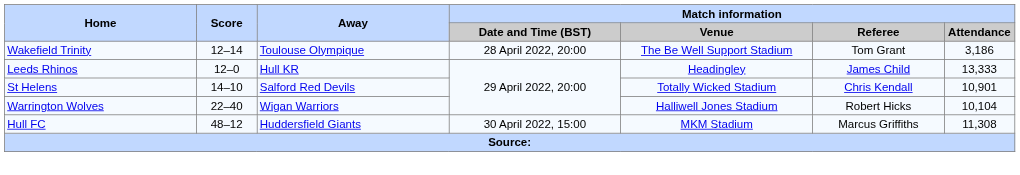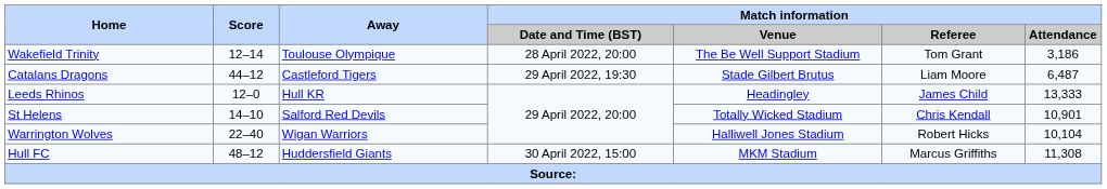 <table border=1 style="border-collapse:collapse; font-size:90%; text-align:center;" cellpadding=3 cellspacing=0 width=100%>
 <tr style="background:#C1D8ff;">
 <th scope="col" rowspan=2 width=19%>Home</th>
 <th scope="col" rowspan=2 width=6%>Score</th>
 <th scope="col" rowspan=2 width=19%>Away</th>
 <th colspan=4>Match information</th>
 </tr>
 <tr style="background:#CCCCCC;">
 <th scope="col" width=17%>Date and Time (BST)</th>
 <th scope="col" width=19%>Venue</th>
 <th scope="col" width=13%>Referee</th>
 <th scope="col" width=7%>Attendance</th>
 </tr>
 <tr style="background:#F5FAFF;">
 <td style="text-align:left;"> <a href='#'>Wakefield Trinity</a></td>
 <td>12–14</td>
 <td style="text-align:left;"> <a href='#'>Toulouse Olympique</a></td>
 <td>28 April 2022, 20:00</td>
 <td><a href='#'>The Be Well Support Stadium</a></td>
 <td>Tom Grant</td>
 <td>3,186</td>
+</tr>
+<tr style="background:#F5FAFF;">
+<td style="text-align:left;"> <a href='#'>Catalans Dragons</a></td>
+<td>44–12</td>
+<td style="text-align:left;"> <a href='#'>Castleford Tigers</a></td>
+<td>29 April 2022, 19:30</td>
+<td><a href='#'>Stade Gilbert Brutus</a></td>
+<td>Liam Moore</td>
+<td>6,487</td>
 </tr>
 <tr style="background:#F5FAFF;">
 <td style="text-align:left;"> <a href='#'>Leeds Rhinos</a></td>
 <td>12–0</td>
 <td style="text-align:left;"> <a href='#'>Hull KR</a></td>
 <td rowspan=3>29 April 2022, 20:00</td>
 <td><a href='#'>Headingley</a></td>
 <td><a href='#'>James Child</a></td>
 <td>13,333</td>
 </tr>
 <tr style="background:#F5FAFF;">
 <td style="text-align:left;"> <a href='#'>St Helens</a></td>
 <td>14–10</td>
 <td style="text-align:left;"> <a href='#'>Salford Red Devils</a></td>
 <td><a href='#'>Totally Wicked Stadium</a></td>
 <td><a href='#'>Chris Kendall</a></td>
 <td>10,901</td>
 </tr>
 <tr style="background:#F5FAFF;">
 <td style="text-align:left;"> <a href='#'>Warrington Wolves</a></td>
 <td>22–40</td>
 <td style="text-align:left;"> <a href='#'>Wigan Warriors</a></td>
 <td><a href='#'>Halliwell Jones Stadium</a></td>
 <td>Robert Hicks</td>
 <td>10,104</td>
 </tr>
 <tr style="background:#F5FAFF;">
 <td style="text-align:left;"> <a href='#'>Hull FC</a></td>
 <td>48–12</td>
 <td style="text-align:left;"> <a href='#'>Huddersfield Giants</a></td>
 <td>30 April 2022, 15:00</td>
 <td><a href='#'>MKM Stadium</a></td>
 <td>Marcus Griffiths</td>
 <td>11,308</td>
 </tr>
 <tr style="background:#c1d8ff;">
 <th colspan=7>Source:</th>
 </tr>
 </table>
